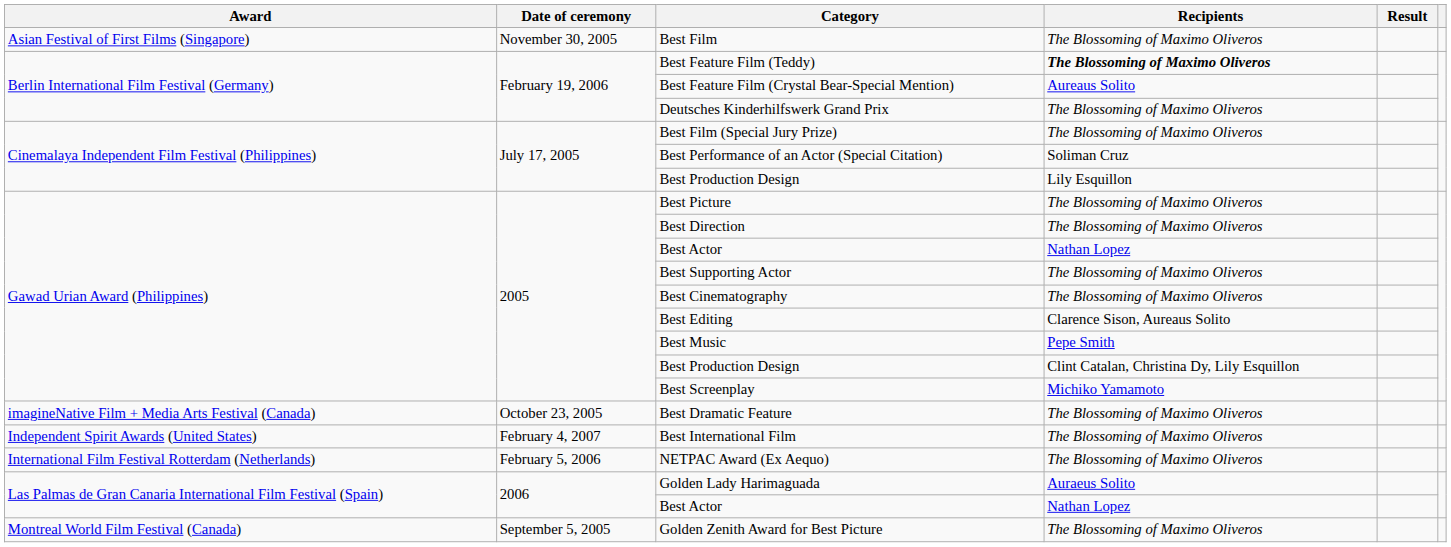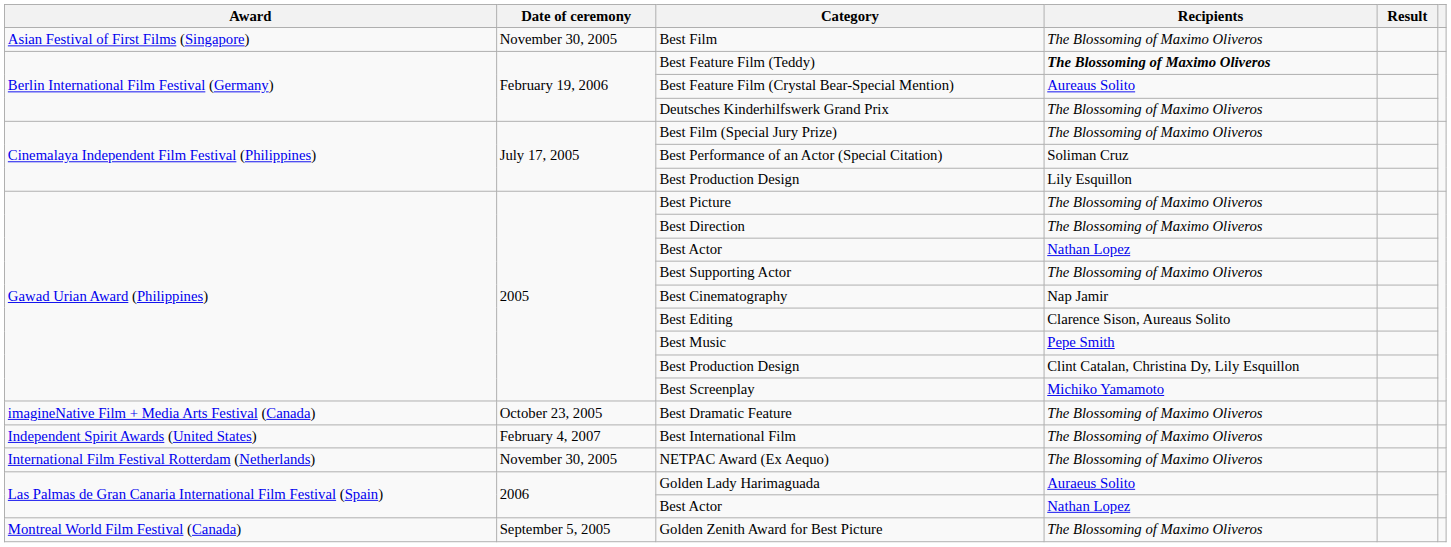 <table class="wikitable plainrowheaders sortable" style="width:99%;">
 <tr>
 <th scope="col">Award</th>
 <th scope="col">Date of ceremony</th>
 <th scope="col">Category</th>
 <th scope="col">Recipients</th>
 <th scope="col">Result</th>
 <th scope="col" class="unsortable"></th>
 </tr>
 <tr>
 <td><a href='#'>Asian Festival of First Films</a> (<a href='#'>Singapore</a>)</td>
 <td>November 30, 2005</td>
 <td>Best Film</td>
 <td><em>The Blossoming of Maximo Oliveros</em></td>
 <td></td>
 <td></td>
 </tr>
 <tr>
 <td rowspan="3"><a href='#'>Berlin International Film Festival</a> (<a href='#'>Germany</a>)</td>
 <td rowspan="3">February 19, 2006</td>
 <td>Best Feature Film (Teddy)</td>
 <td><strong><em>The Blossoming of Maximo Oliveros</em></strong></td>
 <td></td>
 <td rowspan="3"></td>
 </tr>
 <tr>
 <td>Best Feature Film (Crystal Bear-Special Mention)</td>
 <td><a href='#'>Aureaus Solito</a></td>
 <td></td>
 </tr>
 <tr>
 <td>Deutsches Kinderhilfswerk Grand Prix</td>
 <td><em>The Blossoming of Maximo Oliveros</em></td>
 <td></td>
 </tr>
 <tr>
 <td rowspan="3"><a href='#'>Cinemalaya Independent Film Festival</a> (<a href='#'>Philippines</a>)</td>
 <td rowspan="3">July 17, 2005</td>
 <td>Best Film (Special Jury Prize)</td>
 <td><em>The Blossoming of Maximo Oliveros</em></td>
 <td></td>
 <td rowspan="3"></td>
 </tr>
 <tr>
 <td>Best Performance of an Actor (Special Citation)</td>
 <td>Soliman Cruz</td>
 <td></td>
 </tr>
 <tr>
 <td>Best Production Design</td>
 <td>Lily Esquillon</td>
 <td></td>
 </tr>
 <tr>
 <td rowspan="9"><a href='#'>Gawad Urian Award</a> (<a href='#'>Philippines</a>)</td>
 <td rowspan="9">2005</td>
 <td>Best Picture</td>
 <td><em>The Blossoming of Maximo Oliveros</em></td>
 <td></td>
 <td rowspan="9"></td>
 </tr>
 <tr>
 <td>Best Direction</td>
 <td><em>The Blossoming of Maximo Oliveros</em></td>
 <td></td>
 </tr>
 <tr>
 <td>Best Actor</td>
 <td><a href='#'>Nathan Lopez</a></td>
 <td></td>
 </tr>
 <tr>
 <td>Best Supporting Actor</td>
 <td><em>The Blossoming of Maximo Oliveros</em></td>
 <td></td>
 </tr>
 <tr>
 <td>Best Cinematography</td>
-<td><em>The Blossoming of Maximo Oliveros</em></td>
+<td>Nap Jamir</td>
 <td></td>
 </tr>
 <tr>
 <td>Best Editing</td>
 <td>Clarence Sison, Aureaus Solito</td>
 <td></td>
 </tr>
 <tr>
 <td>Best Music</td>
 <td><a href='#'>Pepe Smith</a></td>
 <td></td>
 </tr>
 <tr>
 <td>Best Production Design</td>
 <td>Clint Catalan, Christina Dy, Lily Esquillon</td>
 <td></td>
 </tr>
 <tr>
 <td>Best Screenplay</td>
 <td><a href='#'>Michiko Yamamoto</a></td>
 <td></td>
 </tr>
 <tr>
 <td><a href='#'>imagineNative Film + Media Arts Festival</a> (<a href='#'>Canada</a>)</td>
 <td>October 23, 2005</td>
 <td>Best Dramatic Feature</td>
 <td><em>The Blossoming of Maximo Oliveros</em></td>
 <td></td>
 <td></td>
 </tr>
 <tr>
 <td><a href='#'>Independent Spirit Awards</a> (<a href='#'>United States</a>)</td>
 <td>February 4, 2007</td>
 <td>Best International Film</td>
 <td><em>The Blossoming of Maximo Oliveros</em></td>
 <td></td>
 <td></td>
 </tr>
 <tr>
 <td><a href='#'>International Film Festival Rotterdam</a> (<a href='#'>Netherlands</a>)</td>
-<td>February 5, 2006</td>
+<td>November 30, 2005</td>
 <td>NETPAC Award (Ex Aequo)</td>
 <td><em>The Blossoming of Maximo Oliveros</em></td>
 <td></td>
 <td></td>
 </tr>
 <tr>
 <td rowspan="2"><a href='#'>Las Palmas de Gran Canaria International Film Festival</a> (<a href='#'>Spain</a>)</td>
 <td rowspan="2">2006</td>
 <td>Golden Lady Harimaguada</td>
 <td><a href='#'>Auraeus Solito</a></td>
 <td></td>
 <td rowspan="2"></td>
 </tr>
 <tr>
 <td>Best Actor</td>
 <td><a href='#'>Nathan Lopez</a></td>
 <td></td>
 </tr>
 <tr>
 <td><a href='#'>Montreal World Film Festival</a> (<a href='#'>Canada</a>)</td>
 <td>September 5, 2005</td>
 <td>Golden Zenith Award for Best Picture</td>
 <td><em>The Blossoming of Maximo Oliveros</em></td>
 <td></td>
 <td></td>
 </tr>
 </table>
